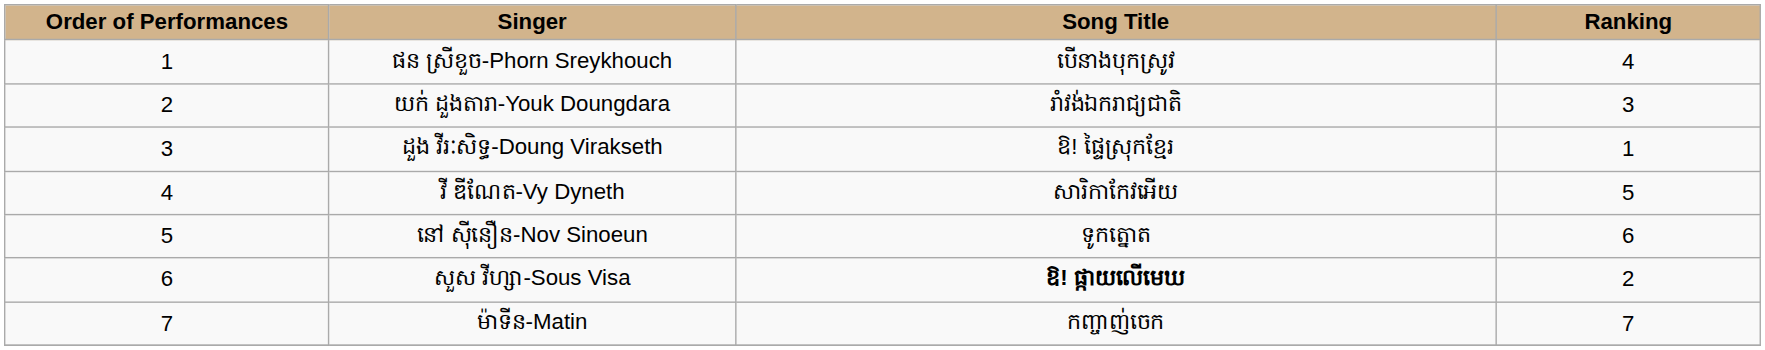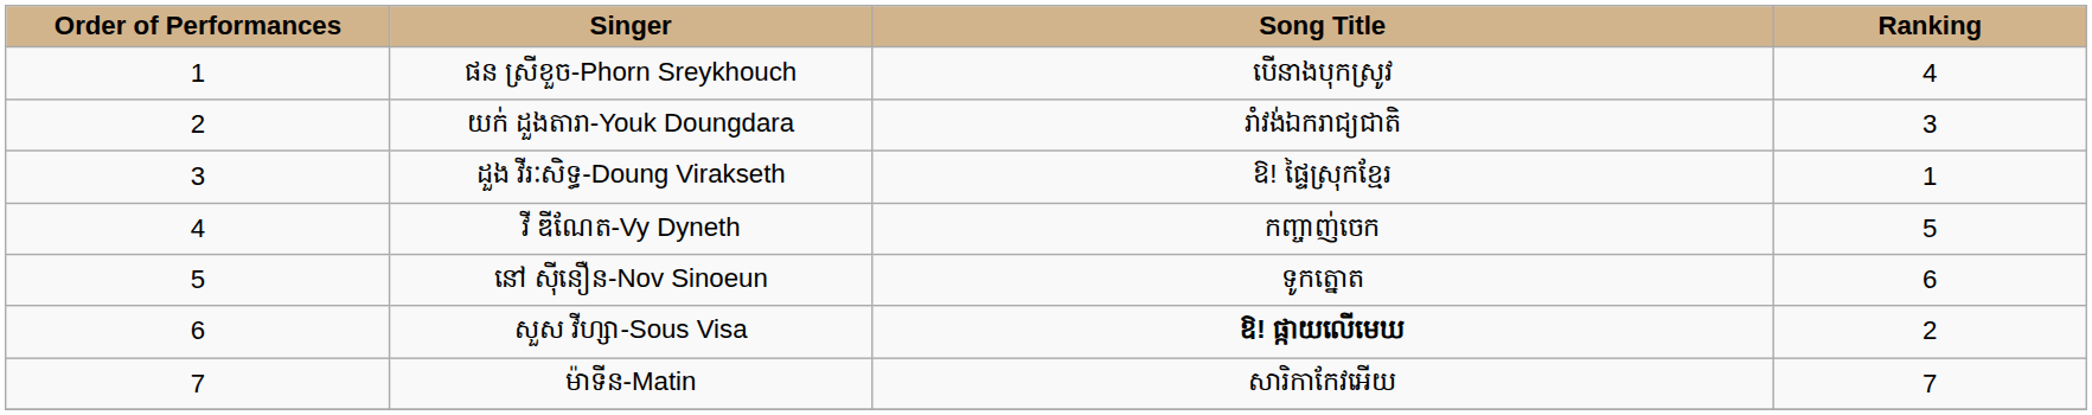 <table class="wikitable sortable mw-collapsible" width="100%" style="text-align:center">
 <tr align=center style="background:tan">
 <td style="width:5%"><strong>Order of Performances</strong></td>
 <td style="width:8%"><strong>Singer</strong></td>
 <td style="width:15%"><strong>Song Title</strong></td>
 <td style="width:5%"><strong>Ranking</strong></td>
 </tr>
 <tr>
 <td>1</td>
 <td>ផន ស្រីខួច-Phorn Sreykhouch</td>
 <td>បើនាងបុកស្រូវ</td>
 <td>4</td>
 </tr>
 <tr align="center">
 <td>2</td>
 <td>យក់ ដួងតារា-Youk Doungdara</td>
 <td>រាំវង់ឯករាជ្យជាតិ</td>
 <td>3</td>
 </tr>
 <tr align="center">
 <td>3</td>
 <td>ដួង វីរៈសិទ្ធ-Doung Virakseth</td>
 <td>ឱ! ផ្ទៃស្រុកខ្មែរ</td>
 <td>1</td>
 </tr>
 <tr align="center">
 <td>4</td>
 <td>វី ឌីណែត-Vy Dyneth</td>
-<td>សារិកាកែវអើយ</td>
+<td>កញ្ចាញ់ចេក</td>
 <td>5</td>
 </tr>
 <tr align="center">
 <td>5</td>
 <td>នៅ ស៊ីនឿន-Nov Sinoeun</td>
 <td>ទូកត្នោត</td>
 <td>6</td>
 </tr>
 <tr align="center">
 <td>6</td>
 <td>សួស វីហ្សា-Sous Visa</td>
 <td><strong>ឱ! ផ្កាយលើមេឃ</strong></td>
 <td>2</td>
 </tr>
 <tr align="center">
 <td>7</td>
 <td>ម៉ាទីន-Matin</td>
-<td>កញ្ចាញ់ចេក</td>
+<td>សារិកាកែវអើយ</td>
 <td>7</td>
 </tr>
 <tr align="center">
 </tr>
 <tr>
 </tr>
 </table>
